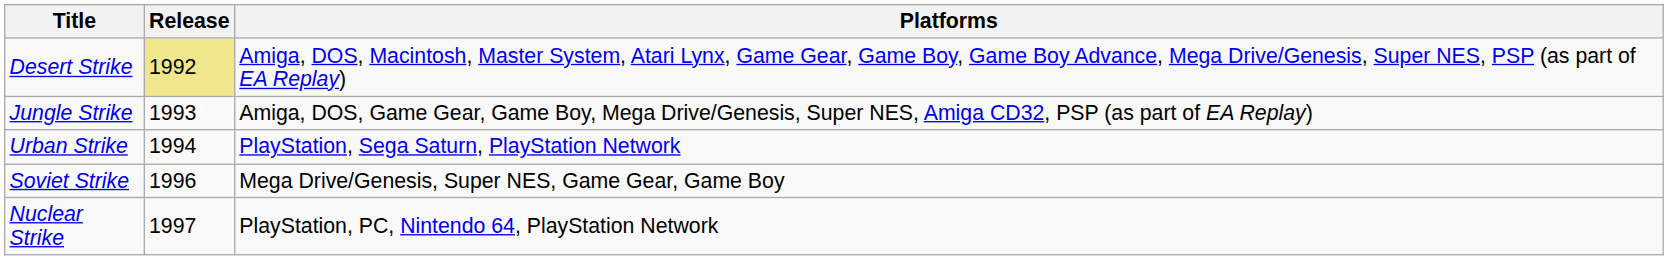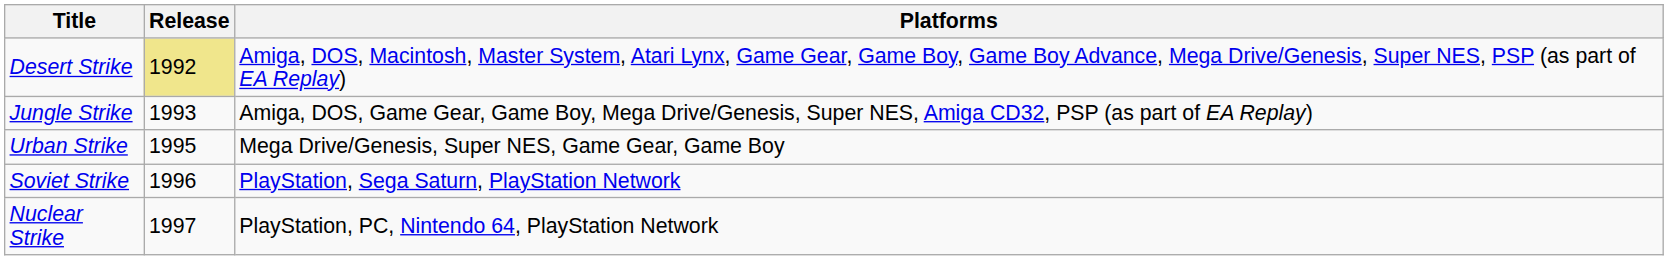 <table class="wikitable sortable">
 <tr>
 <th>Title</th>
 <th>Release</th>
 <th>Platforms</th>
 </tr>
 <tr>
 <td><em><a href='#'>Desert Strike</a></em></td>
 <td style="background: khaki;">1992</td>
 <td><a href='#'>Amiga</a>, <a href='#'>DOS</a>, <a href='#'>Macintosh</a>, <a href='#'>Master System</a>, <a href='#'>Atari Lynx</a>, <a href='#'>Game Gear</a>, <a href='#'>Game Boy</a>, <a href='#'>Game Boy Advance</a>, <a href='#'>Mega Drive/Genesis</a>, <a href='#'>Super NES</a>, <a href='#'>PSP</a> (as part of <em><a href='#'>EA Replay</a></em>)</td>
 </tr>
 <tr>
 <td><em><a href='#'>Jungle Strike</a></em></td>
 <td>1993</td>
 <td>Amiga, DOS, Game Gear, Game Boy, Mega Drive/Genesis, Super NES, <a href='#'>Amiga CD32</a>, PSP (as part of <em>EA Replay</em>)</td>
 </tr>
 <tr>
 <td><em><a href='#'>Urban Strike</a></em></td>
-<td>1994</td>
-<td><a href='#'>PlayStation</a>, <a href='#'>Sega Saturn</a>, <a href='#'>PlayStation Network</a></td>
+<td>1995</td>
+<td>Mega Drive/Genesis, Super NES, Game Gear, Game Boy</td>
 </tr>
 <tr>
 <td><em><a href='#'>Soviet Strike</a></em></td>
 <td>1996</td>
-<td>Mega Drive/Genesis, Super NES, Game Gear, Game Boy</td>
+<td><a href='#'>PlayStation</a>, <a href='#'>Sega Saturn</a>, <a href='#'>PlayStation Network</a></td>
 </tr>
 <tr>
 <td><em><a href='#'>Nuclear Strike</a></em></td>
 <td>1997</td>
 <td>PlayStation, PC, <a href='#'>Nintendo 64</a>, PlayStation Network</td>
 </tr>
 </table>
